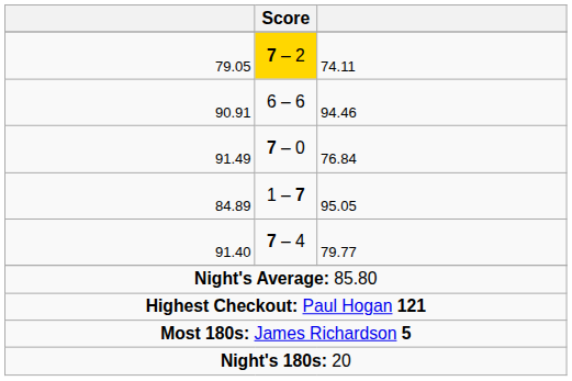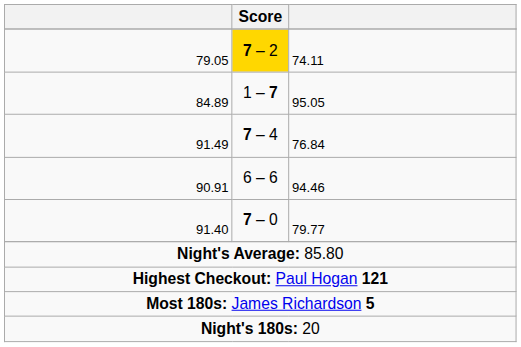 <table class="wikitable" style="text-align:center">
 <tr>
 <th width="225"></th>
 <th width="50">Score</th>
 <th width="225"></th>
 </tr>
 <tr align="center">
 </tr>
 <tr align="left">
 <td align="right"> <br> <small><span>79.05</span></small></td>
 <td align="center" style="background: gold;"><strong>7</strong> – 2</td>
 <td> <br> <small><span>74.11</span></small></td>
 </tr>
 <tr align="left">
+<td align="right"> <br> <small><span>84.89</span></small></td>
+<td align="center">1 – <strong>7</strong></td>
+<td> <br> <small><span>95.05</span></small></td>
+</tr>
+<tr align="left">
+<td align="right"> <br> <small><span>91.49</span></small></td>
+<td align="center"><strong>7</strong> – 4</td>
+<td> <br> <small><span>76.84</span></small></td>
+</tr>
+<tr align="left">
 <td align="right"> <br> <small><span>90.91</span></small></td>
 <td align="center">6 – 6</td>
 <td> <br> <small><span>94.46</span></small></td>
 </tr>
 <tr align="left">
-<td align="right"> <br> <small><span>91.49</span></small></td>
+<td align="right"> <br> <small><span>91.40</span></small></td>
 <td align="center"><strong>7</strong> – 0</td>
-<td> <br> <small><span>76.84</span></small></td>
-</tr>
-<tr align="left">
-<td align="right"> <br> <small><span>84.89</span></small></td>
-<td align="center">1 – <strong>7</strong></td>
-<td> <br> <small><span>95.05</span></small></td>
-</tr>
-<tr align="left">
-<td align="right"> <br> <small><span>91.40</span></small></td>
-<td align="center"><strong>7</strong> – 4</td>
 <td> <br> <small><span>79.77</span></small></td>
 </tr>
 <tr align="center">
 </tr>
 <tr align="center">
 <td colspan="3"><strong>Night's Average:</strong> 85.80</td>
 </tr>
 <tr align="center">
 <td colspan="3"><strong>Highest Checkout:</strong>  <a href='#'>Paul Hogan</a> <strong>121</strong></td>
 </tr>
 <tr align="center">
 <td colspan="3"><strong>Most 180s:</strong>  <a href='#'>James Richardson</a> <strong>5</strong></td>
 </tr>
 <tr align="center">
 <td colspan="3"><strong>Night's 180s:</strong> 20</td>
 </tr>
 </table>
